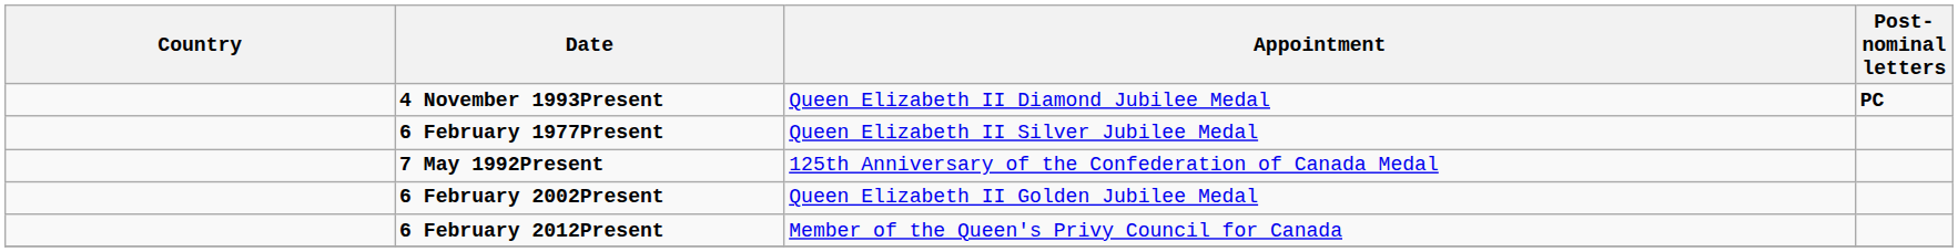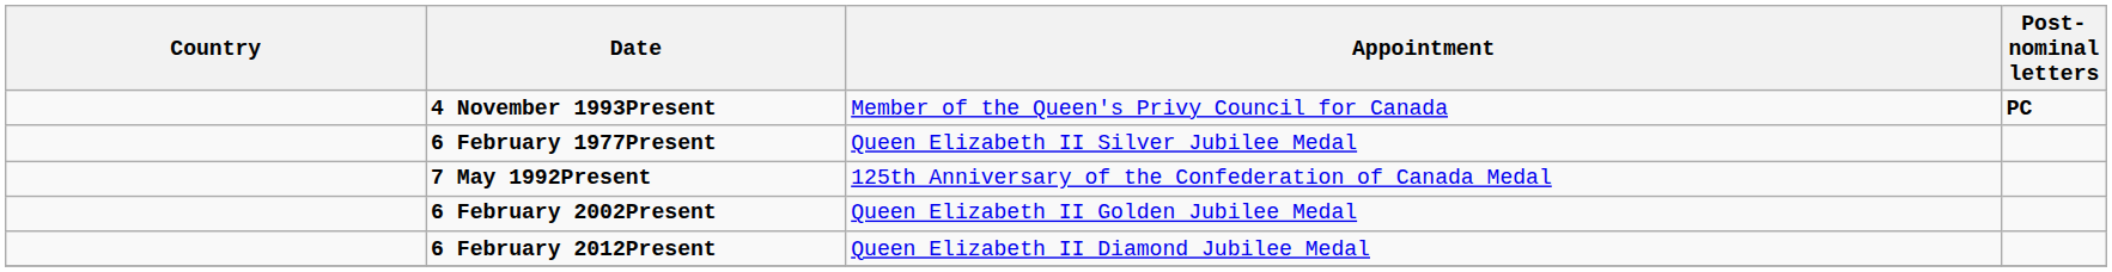 <table class="wikitable" style="width:100%;">
 <tr>
 <th style="width:20%;">Country</th>
 <th style="width:20%;">Date</th>
 <th style="width:55%;">Appointment</th>
 <th style="width:5%;">Post-nominal letters</th>
 </tr>
 <tr>
 <td></td>
 <td><strong>4 November 1993Present</strong></td>
-<td><a href='#'>Queen Elizabeth II Diamond Jubilee Medal</a></td>
+<td><a href='#'>Member of the Queen's Privy Council for Canada</a></td>
 <td><strong>PC</strong></td>
 </tr>
 <tr>
 <td></td>
 <td><strong>6 February 1977Present</strong></td>
 <td><a href='#'>Queen Elizabeth II Silver Jubilee Medal</a></td>
 <td></td>
 </tr>
 <tr>
 <td></td>
 <td><strong>7 May 1992Present</strong></td>
 <td><a href='#'>125th Anniversary of the Confederation of Canada Medal</a></td>
 <td></td>
 </tr>
 <tr>
 <td></td>
 <td><strong>6 February 2002Present</strong></td>
 <td><a href='#'>Queen Elizabeth II Golden Jubilee Medal</a></td>
 <td></td>
 </tr>
 <tr>
 <td></td>
 <td><strong>6 February 2012Present</strong></td>
-<td><a href='#'>Member of the Queen's Privy Council for Canada</a></td>
+<td><a href='#'>Queen Elizabeth II Diamond Jubilee Medal</a></td>
 <td></td>
 </tr>
 <tr>
 </tr>
 </table>
